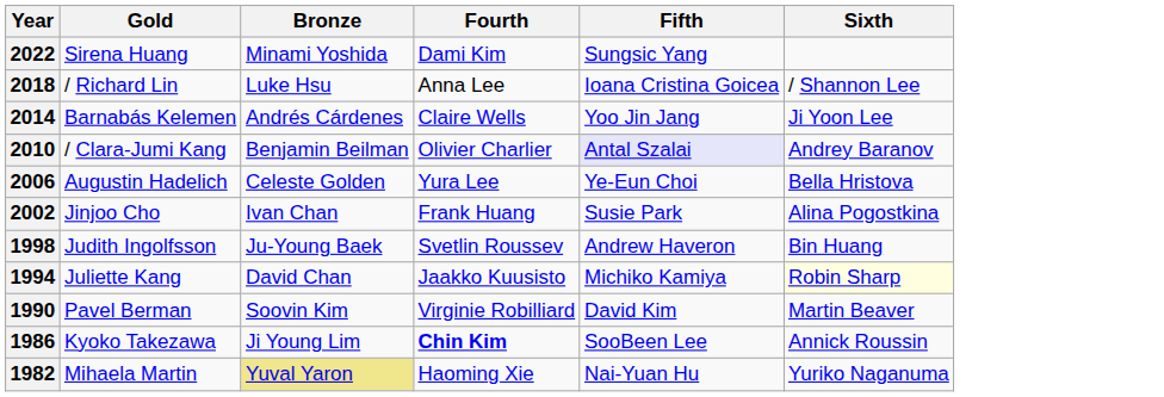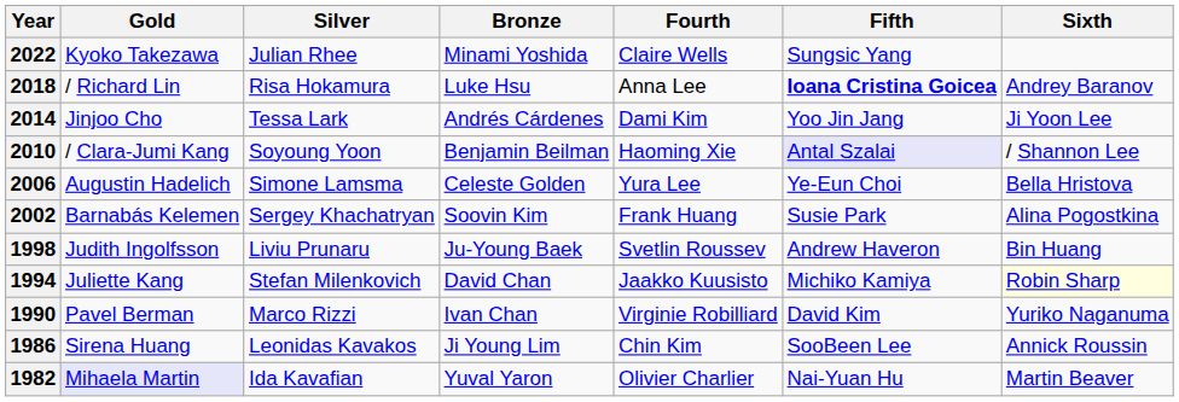 <table class="wikitable">
 <tr>
 <th>Year</th>
 <th>Gold</th>
+<th>Silver</th>
 <th>Bronze</th>
 <th>Fourth</th>
 <th>Fifth</th>
 <th>Sixth</th>
 </tr>
 <tr>
 <th>2022</th>
-<td><a href='#'>Sirena Huang</a></td>
+<td> <a href='#'>Kyoko Takezawa</a></td>
+<td><a href='#'>Julian Rhee</a></td>
 <td><a href='#'>Minami Yoshida</a></td>
-<td> <a href='#'>Dami Kim</a></td>
+<td><a href='#'>Claire Wells</a></td>
 <td> <a href='#'>Sungsic Yang</a></td>
 <td></td>
 </tr>
 <tr>
 <th>2018</th>
 <td>/ <a href='#'>Richard Lin</a></td>
+<td> <a href='#'>Risa Hokamura</a></td>
 <td> <a href='#'>Luke Hsu</a></td>
 <td> Anna Lee</td>
-<td> <a href='#'>Ioana Cristina Goicea</a></td>
-<td>/ <a href='#'>Shannon Lee</a></td>
+<td><strong> <a href='#'>Ioana Cristina Goicea</a></strong></td>
+<td> <a href='#'>Andrey Baranov</a></td>
 </tr>
 <tr>
 <th>2014</th>
-<td> <a href='#'>Barnabás Kelemen</a></td>
+<td> <a href='#'>Jinjoo Cho</a></td>
+<td> <a href='#'>Tessa Lark</a></td>
 <td> <a href='#'>Andrés Cárdenes</a></td>
-<td><a href='#'>Claire Wells</a></td>
+<td> <a href='#'>Dami Kim</a></td>
 <td> <a href='#'>Yoo Jin Jang</a></td>
 <td> <a href='#'>Ji Yoon Lee</a></td>
 </tr>
 <tr>
 <th>2010</th>
 <td>/ <a href='#'>Clara-Jumi Kang</a></td>
+<td> <a href='#'>Soyoung Yoon</a></td>
 <td> <a href='#'>Benjamin Beilman</a></td>
-<td> <a href='#'>Olivier Charlier</a></td>
+<td> <a href='#'>Haoming Xie</a></td>
 <td style="background: lavender;"> <a href='#'>Antal Szalai</a></td>
-<td> <a href='#'>Andrey Baranov</a></td>
+<td>/ <a href='#'>Shannon Lee</a></td>
 </tr>
 <tr>
 <th>2006</th>
 <td> <a href='#'>Augustin Hadelich</a></td>
+<td> <a href='#'>Simone Lamsma</a></td>
 <td> <a href='#'>Celeste Golden</a></td>
 <td> <a href='#'>Yura Lee</a></td>
 <td> <a href='#'>Ye-Eun Choi</a></td>
 <td> <a href='#'>Bella Hristova</a></td>
 </tr>
 <tr>
 <th>2002</th>
-<td> <a href='#'>Jinjoo Cho</a></td>
-<td> <a href='#'>Ivan Chan</a></td>
+<td> <a href='#'>Barnabás Kelemen</a></td>
+<td> <a href='#'>Sergey Khachatryan</a></td>
+<td> <a href='#'>Soovin Kim</a></td>
 <td> <a href='#'>Frank Huang</a></td>
 <td> <a href='#'>Susie Park</a></td>
 <td> <a href='#'>Alina Pogostkina</a></td>
 </tr>
 <tr>
 <th>1998</th>
 <td> <a href='#'>Judith Ingolfsson</a></td>
+<td> <a href='#'>Liviu Prunaru</a></td>
 <td> <a href='#'>Ju-Young Baek</a></td>
 <td> <a href='#'>Svetlin Roussev</a></td>
 <td> <a href='#'>Andrew Haveron</a></td>
 <td> <a href='#'>Bin Huang</a></td>
 </tr>
 <tr>
 <th>1994</th>
 <td> <a href='#'>Juliette Kang</a></td>
+<td> <a href='#'>Stefan Milenkovich</a></td>
 <td> <a href='#'>David Chan</a></td>
 <td> <a href='#'>Jaakko Kuusisto</a></td>
 <td> <a href='#'>Michiko Kamiya</a></td>
 <td style="background: lightyellow;"> <a href='#'>Robin Sharp</a></td>
 </tr>
 <tr>
 <th>1990</th>
 <td> <a href='#'>Pavel Berman</a></td>
-<td> <a href='#'>Soovin Kim</a></td>
+<td> <a href='#'>Marco Rizzi</a></td>
+<td> <a href='#'>Ivan Chan</a></td>
 <td> <a href='#'>Virginie Robilliard</a></td>
 <td> <a href='#'>David Kim</a></td>
-<td> <a href='#'>Martin Beaver</a></td>
+<td> <a href='#'>Yuriko Naganuma</a></td>
 </tr>
 <tr>
 <th>1986</th>
-<td> <a href='#'>Kyoko Takezawa</a></td>
+<td><a href='#'>Sirena Huang</a></td>
+<td> <a href='#'>Leonidas Kavakos</a></td>
 <td> <a href='#'>Ji Young Lim</a></td>
-<td><strong> <a href='#'>Chin Kim</a></strong></td>
+<td> <a href='#'>Chin Kim</a></td>
 <td><a href='#'>SooBeen Lee</a></td>
 <td> <a href='#'>Annick Roussin</a></td>
 </tr>
 <tr>
 <th>1982</th>
-<td> <a href='#'>Mihaela Martin</a></td>
-<td style="background: khaki;"> <a href='#'>Yuval Yaron</a></td>
-<td> <a href='#'>Haoming Xie</a></td>
+<td style="background: lavender;"> <a href='#'>Mihaela Martin</a></td>
+<td> <a href='#'>Ida Kavafian</a></td>
+<td> <a href='#'>Yuval Yaron</a></td>
+<td> <a href='#'>Olivier Charlier</a></td>
 <td> <a href='#'>Nai-Yuan Hu</a></td>
-<td> <a href='#'>Yuriko Naganuma</a></td>
+<td> <a href='#'>Martin Beaver</a></td>
 </tr>
 </table>
